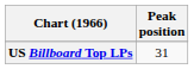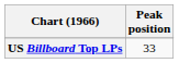 <table class="wikitable sortable plainrowheaders" style="text-align:center">
 <tr>
 <th scope="col">Chart (1966)</th>
 <th scope="col">Peak<br>position</th>
 </tr>
 <tr>
 </tr>
 <tr>
 <th scope="row">US <a href='#'><em>Billboard</em> Top LPs</a></th>
-<td>31</td>
+<td>33</td>
 </tr>
 </table>
